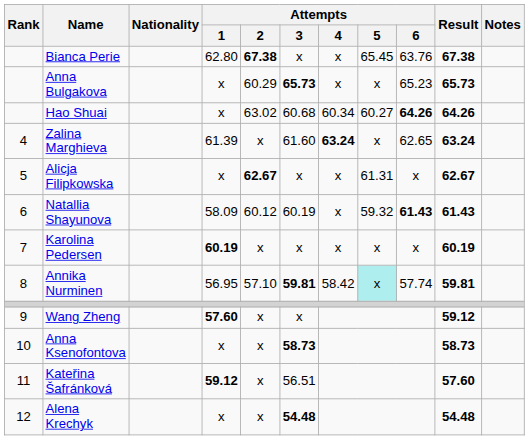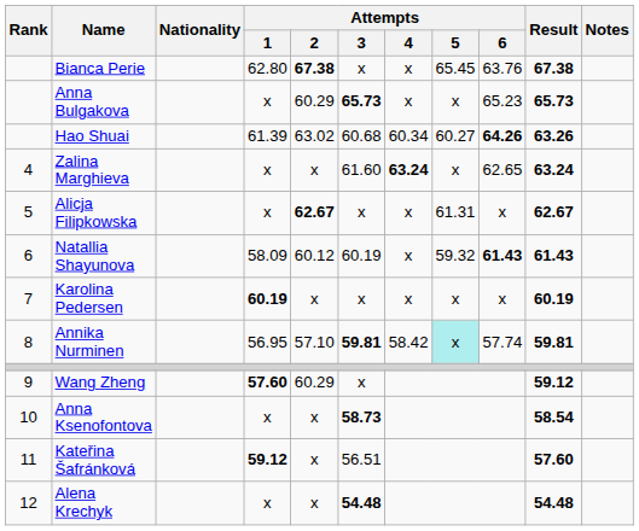 <table class="wikitable sortable" style="text-align:center">
 <tr>
 <th rowspan=2>Rank</th>
 <th rowspan=2>Name</th>
 <th rowspan=2>Nationality</th>
 <th colspan=6>Attempts</th>
 <th rowspan=2>Result</th>
 <th rowspan=2>Notes</th>
 </tr>
 <tr>
 <th>1</th>
 <th>2</th>
 <th>3</th>
 <th>4</th>
 <th>5</th>
 <th>6</th>
 </tr>
 <tr>
 <td></td>
 <td align=left><a href='#'>Bianca Perie</a></td>
 <td align=left></td>
 <td>62.80</td>
 <td><strong>67.38</strong></td>
 <td>x</td>
 <td>x</td>
 <td>65.45</td>
 <td>63.76</td>
 <td><strong>67.38</strong></td>
 <td></td>
 </tr>
 <tr>
 <td></td>
 <td align=left><a href='#'>Anna Bulgakova</a></td>
 <td align=left></td>
 <td>x</td>
 <td>60.29</td>
 <td><strong>65.73</strong></td>
 <td>x</td>
 <td>x</td>
 <td>65.23</td>
 <td><strong>65.73</strong></td>
 <td></td>
 </tr>
 <tr>
 <td></td>
 <td align=left><a href='#'>Hao Shuai</a></td>
 <td align=left></td>
-<td>x</td>
+<td>61.39</td>
 <td>63.02</td>
 <td>60.68</td>
 <td>60.34</td>
 <td>60.27</td>
 <td><strong>64.26</strong></td>
-<td><strong>64.26</strong></td>
+<td><strong>63.26</strong></td>
 <td></td>
 </tr>
 <tr>
 <td>4</td>
 <td align=left><a href='#'>Zalina Marghieva</a></td>
 <td align=left></td>
-<td>61.39</td>
+<td>x</td>
 <td>x</td>
 <td>61.60</td>
 <td><strong>63.24</strong></td>
 <td>x</td>
 <td>62.65</td>
 <td><strong>63.24</strong></td>
 <td></td>
 </tr>
 <tr>
 <td>5</td>
 <td align=left><a href='#'>Alicja Filipkowska</a></td>
 <td align=left></td>
 <td>x</td>
 <td><strong>62.67</strong></td>
 <td>x</td>
 <td>x</td>
 <td>61.31</td>
 <td>x</td>
 <td><strong>62.67</strong></td>
 <td></td>
 </tr>
 <tr>
 <td>6</td>
 <td align=left><a href='#'>Natallia Shayunova</a></td>
 <td align=left></td>
 <td>58.09</td>
 <td>60.12</td>
 <td>60.19</td>
 <td>x</td>
 <td>59.32</td>
 <td><strong>61.43</strong></td>
 <td><strong>61.43</strong></td>
 <td></td>
 </tr>
 <tr>
 <td>7</td>
 <td align=left><a href='#'>Karolina Pedersen</a></td>
 <td align=left></td>
 <td><strong>60.19</strong></td>
 <td>x</td>
 <td>x</td>
 <td>x</td>
 <td>x</td>
 <td>x</td>
 <td><strong>60.19</strong></td>
 <td></td>
 </tr>
 <tr>
 <td>8</td>
 <td align=left><a href='#'>Annika Nurminen</a></td>
 <td align=left></td>
 <td>56.95</td>
 <td>57.10</td>
 <td><strong>59.81</strong></td>
 <td>58.42</td>
 <td style="background: paleturquoise;">x</td>
 <td>57.74</td>
 <td><strong>59.81</strong></td>
 <td></td>
 </tr>
 <tr>
 <td colspan=11 bgcolor=lightgray></td>
 </tr>
 <tr>
 <td>9</td>
 <td align=left><a href='#'>Wang Zheng</a></td>
 <td align=left></td>
 <td><strong>57.60</strong></td>
-<td>x</td>
+<td>60.29</td>
 <td>x</td>
 <td colspan=3></td>
 <td><strong>59.12</strong></td>
 <td></td>
 </tr>
 <tr>
 <td>10</td>
 <td align=left><a href='#'>Anna Ksenofontova</a></td>
 <td align=left></td>
 <td>x</td>
 <td>x</td>
 <td><strong>58.73</strong></td>
 <td colspan=3></td>
-<td><strong>58.73</strong></td>
+<td><strong>58.54</strong></td>
 <td></td>
 </tr>
 <tr>
 <td>11</td>
 <td align=left><a href='#'>Kateřina Šafránková</a></td>
 <td align=left></td>
 <td><strong>59.12</strong></td>
 <td>x</td>
 <td>56.51</td>
 <td colspan=3></td>
 <td><strong>57.60</strong></td>
 <td></td>
 </tr>
 <tr>
 <td>12</td>
 <td align=left><a href='#'>Alena Krechyk</a></td>
 <td align=left></td>
 <td>x</td>
 <td>x</td>
 <td><strong>54.48</strong></td>
 <td colspan=3></td>
 <td><strong>54.48</strong></td>
 <td></td>
 </tr>
 </table>
